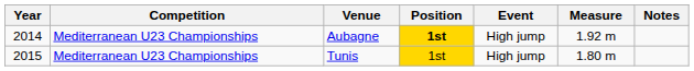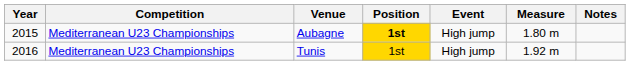 <table class="wikitable" width=60% style="font-size:90%; text-align:center;">
 <tr>
 <th>Year</th>
 <th>Competition</th>
 <th>Venue</th>
 <th>Position</th>
 <th>Event</th>
 <th>Measure</th>
 <th>Notes</th>
 </tr>
 <tr>
-<td>2014</td>
+<td>2015</td>
 <td align=left><a href='#'>Mediterranean U23 Championships</a></td>
 <td align=left> <a href='#'>Aubagne</a></td>
 <td bgcolor=gold><strong>1st</strong></td>
 <td>High jump</td>
-<td>1.92 m</td>
+<td>1.80 m</td>
 <td></td>
 </tr>
 <tr>
-<td>2015</td>
+<td>2016</td>
 <td align=left><a href='#'>Mediterranean U23 Championships</a></td>
 <td align=left> <a href='#'>Tunis</a></td>
 <td bgcolor=gold>1st</td>
 <td>High jump</td>
-<td>1.80 m</td>
+<td>1.92 m</td>
 <td></td>
 </tr>
 </table>
